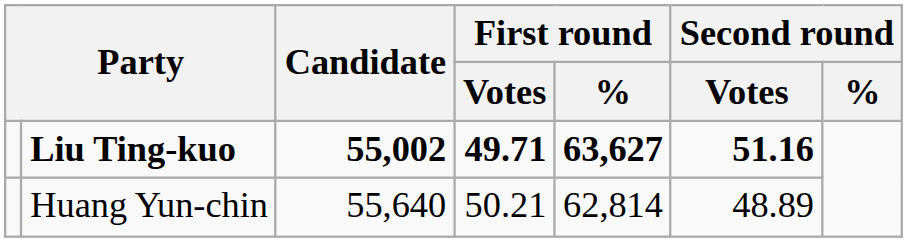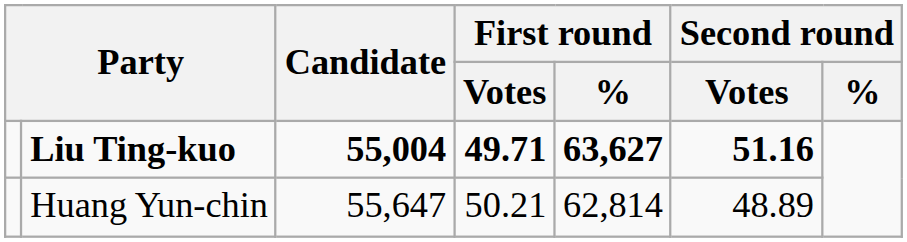 <table class="wikitable">
 <tr>
 <th colspan="2" rowspan="2">Party</th>
 <th rowspan="2">Candidate</th>
 <th colspan="2">First round</th>
 <th colspan="2">Second round</th>
 </tr>
 <tr>
 <th>Votes</th>
 <th>%</th>
 <th>Votes</th>
 <th>%</th>
 </tr>
 <tr>
 <td></td>
 <td><strong>Liu Ting-kuo</strong></td>
-<td align="right"><strong>55,002</strong></td>
+<td align="right"><strong>55,004</strong></td>
 <td align="right"><strong>49.71</strong></td>
 <td align="right"><strong>63,627</strong></td>
 <td align="right"><strong>51.16</strong></td>
 </tr>
 <tr>
 <td></td>
 <td>Huang Yun-chin</td>
-<td align="right">55,640</td>
+<td align="right">55,647</td>
 <td align="right">50.21</td>
 <td align="right">62,814</td>
 <td align="right">48.89</td>
 </tr>
 </table>
